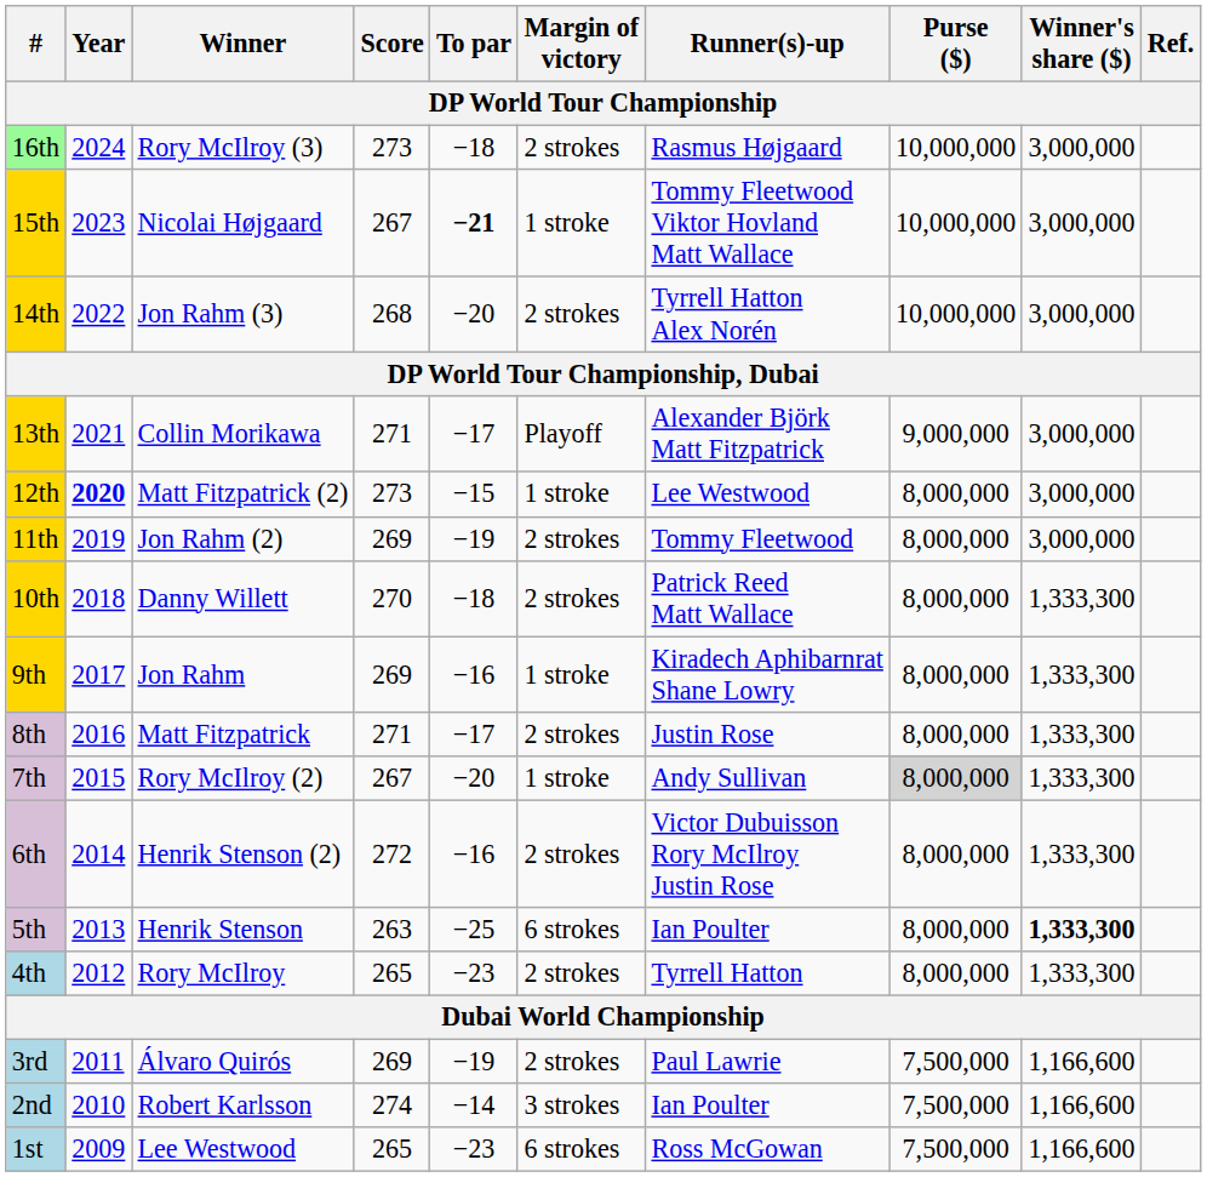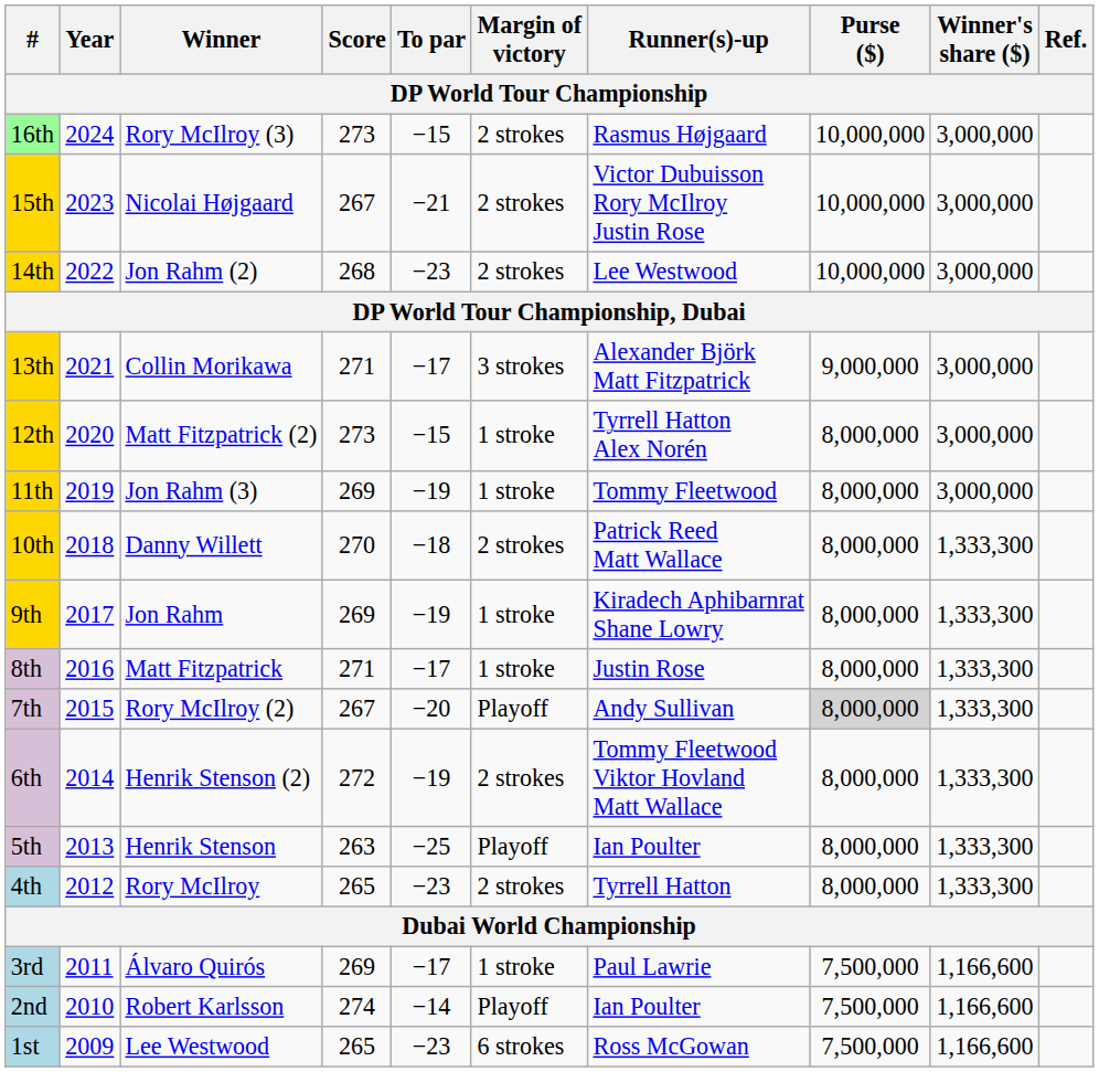 <table class="wikitable" style="font-size:95%">
 <tr>
 <th>#</th>
 <th>Year</th>
 <th>Winner</th>
 <th>Score</th>
 <th>To par</th>
 <th>Margin of<br>victory</th>
 <th>Runner(s)-up</th>
 <th>Purse<br>($)</th>
 <th>Winner's<br>share ($)</th>
 <th>Ref.</th>
 </tr>
 <tr>
 <th colspan=10>DP World Tour Championship</th>
 </tr>
 <tr>
 <td style="background:palegreen">16th</td>
 <td><a href='#'>2024</a></td>
 <td> <a href='#'>Rory McIlroy</a> (3)</td>
 <td align=center>273</td>
-<td align=center>−18</td>
+<td align=center>−15</td>
 <td>2 strokes</td>
 <td> <a href='#'>Rasmus Højgaard</a></td>
 <td align=center>10,000,000</td>
 <td align=center>3,000,000</td>
 <td></td>
 </tr>
 <tr>
 <td style="background:gold">15th</td>
 <td><a href='#'>2023</a></td>
 <td> <a href='#'>Nicolai Højgaard</a></td>
 <td align=center>267</td>
-<td align=center><strong>−21</strong></td>
-<td>1 stroke</td>
-<td> <a href='#'>Tommy Fleetwood</a><br> <a href='#'>Viktor Hovland</a><br> <a href='#'>Matt Wallace</a></td>
+<td align=center>−21</td>
+<td>2 strokes</td>
+<td> <a href='#'>Victor Dubuisson</a><br> <a href='#'>Rory McIlroy</a><br> <a href='#'>Justin Rose</a></td>
 <td align=center>10,000,000</td>
 <td align=center>3,000,000</td>
 <td></td>
 </tr>
 <tr>
 <td style="background:gold">14th</td>
 <td><a href='#'>2022</a></td>
-<td> <a href='#'>Jon Rahm</a> (3)</td>
+<td> <a href='#'>Jon Rahm</a> (2)</td>
 <td align=center>268</td>
-<td align=center>−20</td>
+<td align=center>−23</td>
 <td>2 strokes</td>
-<td> <a href='#'>Tyrrell Hatton</a><br> <a href='#'>Alex Norén</a></td>
+<td> <a href='#'>Lee Westwood</a></td>
 <td align=center>10,000,000</td>
 <td align=center>3,000,000</td>
 <td></td>
 </tr>
 <tr>
 <th colspan=10>DP World Tour Championship, Dubai</th>
 </tr>
 <tr>
 <td style="background:gold">13th</td>
 <td><a href='#'>2021</a></td>
 <td> <a href='#'>Collin Morikawa</a></td>
 <td align=center>271</td>
 <td align=center>−17</td>
-<td>Playoff</td>
+<td>3 strokes</td>
 <td> <a href='#'>Alexander Björk</a><br> <a href='#'>Matt Fitzpatrick</a></td>
 <td align=center>9,000,000</td>
 <td align=center>3,000,000</td>
 <td></td>
 </tr>
 <tr>
 <td style="background:gold">12th</td>
-<td><strong><a href='#'>2020</a></strong></td>
+<td><a href='#'>2020</a></td>
 <td> <a href='#'>Matt Fitzpatrick</a> (2)</td>
 <td align=center>273</td>
 <td align=center>−15</td>
 <td>1 stroke</td>
-<td> <a href='#'>Lee Westwood</a></td>
+<td> <a href='#'>Tyrrell Hatton</a><br> <a href='#'>Alex Norén</a></td>
 <td align=center>8,000,000</td>
 <td align=center>3,000,000</td>
 <td></td>
 </tr>
 <tr>
 <td style="background:gold">11th</td>
 <td><a href='#'>2019</a></td>
-<td> <a href='#'>Jon Rahm</a> (2)</td>
+<td> <a href='#'>Jon Rahm</a> (3)</td>
 <td align=center>269</td>
 <td align=center>−19</td>
-<td>2 strokes</td>
+<td>1 stroke</td>
 <td> <a href='#'>Tommy Fleetwood</a></td>
 <td align=center>8,000,000</td>
 <td align=center>3,000,000</td>
 <td></td>
 </tr>
 <tr>
 <td style="background:gold">10th</td>
 <td><a href='#'>2018</a></td>
 <td> <a href='#'>Danny Willett</a></td>
 <td align=center>270</td>
 <td align=center>−18</td>
 <td>2 strokes</td>
 <td> <a href='#'>Patrick Reed</a><br> <a href='#'>Matt Wallace</a></td>
 <td align=center>8,000,000</td>
 <td align=center>1,333,300</td>
 <td></td>
 </tr>
 <tr>
 <td style="background:gold">9th</td>
 <td><a href='#'>2017</a></td>
 <td> <a href='#'>Jon Rahm</a></td>
 <td align=center>269</td>
-<td align=center>−16</td>
+<td align=center>−19</td>
 <td>1 stroke</td>
 <td> <a href='#'>Kiradech Aphibarnrat</a><br> <a href='#'>Shane Lowry</a></td>
 <td align=center>8,000,000</td>
 <td align=center>1,333,300</td>
 <td></td>
 </tr>
 <tr>
 <td style="background:thistle">8th</td>
 <td><a href='#'>2016</a></td>
 <td> <a href='#'>Matt Fitzpatrick</a></td>
 <td align=center>271</td>
 <td align=center>−17</td>
-<td>2 strokes</td>
+<td>1 stroke</td>
 <td> <a href='#'>Justin Rose</a></td>
 <td align=center>8,000,000</td>
 <td align=center>1,333,300</td>
 <td></td>
 </tr>
 <tr>
 <td style="background:thistle">7th</td>
 <td><a href='#'>2015</a></td>
 <td> <a href='#'>Rory McIlroy</a> (2)</td>
 <td align=center>267</td>
 <td align=center>−20</td>
-<td>1 stroke</td>
+<td>Playoff</td>
 <td> <a href='#'>Andy Sullivan</a></td>
 <td align=center style="background: lightgrey;">8,000,000</td>
 <td align=center>1,333,300</td>
 <td></td>
 </tr>
 <tr>
 <td style="background:thistle">6th</td>
 <td><a href='#'>2014</a></td>
 <td> <a href='#'>Henrik Stenson</a> (2)</td>
 <td align=center>272</td>
-<td align=center>−16</td>
+<td align=center>−19</td>
 <td>2 strokes</td>
-<td> <a href='#'>Victor Dubuisson</a><br> <a href='#'>Rory McIlroy</a><br> <a href='#'>Justin Rose</a></td>
+<td> <a href='#'>Tommy Fleetwood</a><br> <a href='#'>Viktor Hovland</a><br> <a href='#'>Matt Wallace</a></td>
 <td align=center>8,000,000</td>
 <td align=center>1,333,300</td>
 <td></td>
 </tr>
 <tr>
 <td style="background:thistle">5th</td>
 <td><a href='#'>2013</a></td>
 <td> <a href='#'>Henrik Stenson</a></td>
 <td align=center>263</td>
 <td align=center>−25</td>
-<td>6 strokes</td>
+<td>Playoff</td>
 <td> <a href='#'>Ian Poulter</a></td>
 <td align=center>8,000,000</td>
-<td align=center><strong>1,333,300</strong></td>
+<td align=center>1,333,300</td>
 <td></td>
 </tr>
 <tr>
 <td style="background:lightblue">4th</td>
 <td><a href='#'>2012</a></td>
 <td> <a href='#'>Rory McIlroy</a></td>
 <td align=center>265</td>
 <td align=center>−23</td>
 <td>2 strokes</td>
 <td> <a href='#'>Tyrrell Hatton</a></td>
 <td align=center>8,000,000</td>
 <td align=center>1,333,300</td>
 <td></td>
 </tr>
 <tr>
 <th colspan=10>Dubai World Championship</th>
 </tr>
 <tr>
 <td style="background:lightblue">3rd</td>
 <td><a href='#'>2011</a></td>
 <td> <a href='#'>Álvaro Quirós</a></td>
 <td align=center>269</td>
-<td align=center>−19</td>
-<td>2 strokes</td>
+<td align=center>−17</td>
+<td>1 stroke</td>
 <td> <a href='#'>Paul Lawrie</a></td>
 <td align=center>7,500,000</td>
 <td align=center>1,166,600</td>
 <td></td>
 </tr>
 <tr>
 <td style="background:lightblue">2nd</td>
 <td><a href='#'>2010</a></td>
 <td> <a href='#'>Robert Karlsson</a></td>
 <td align=center>274</td>
 <td align=center>−14</td>
-<td>3 strokes</td>
+<td>Playoff</td>
 <td> <a href='#'>Ian Poulter</a></td>
 <td align=center>7,500,000</td>
 <td align=center>1,166,600</td>
 <td></td>
 </tr>
 <tr>
 <td style="background:lightblue">1st</td>
 <td><a href='#'>2009</a></td>
 <td> <a href='#'>Lee Westwood</a></td>
 <td align=center>265</td>
 <td align=center>−23</td>
 <td>6 strokes</td>
 <td> <a href='#'>Ross McGowan</a></td>
 <td align=center>7,500,000</td>
 <td align=center>1,166,600</td>
 <td></td>
 </tr>
 </table>
